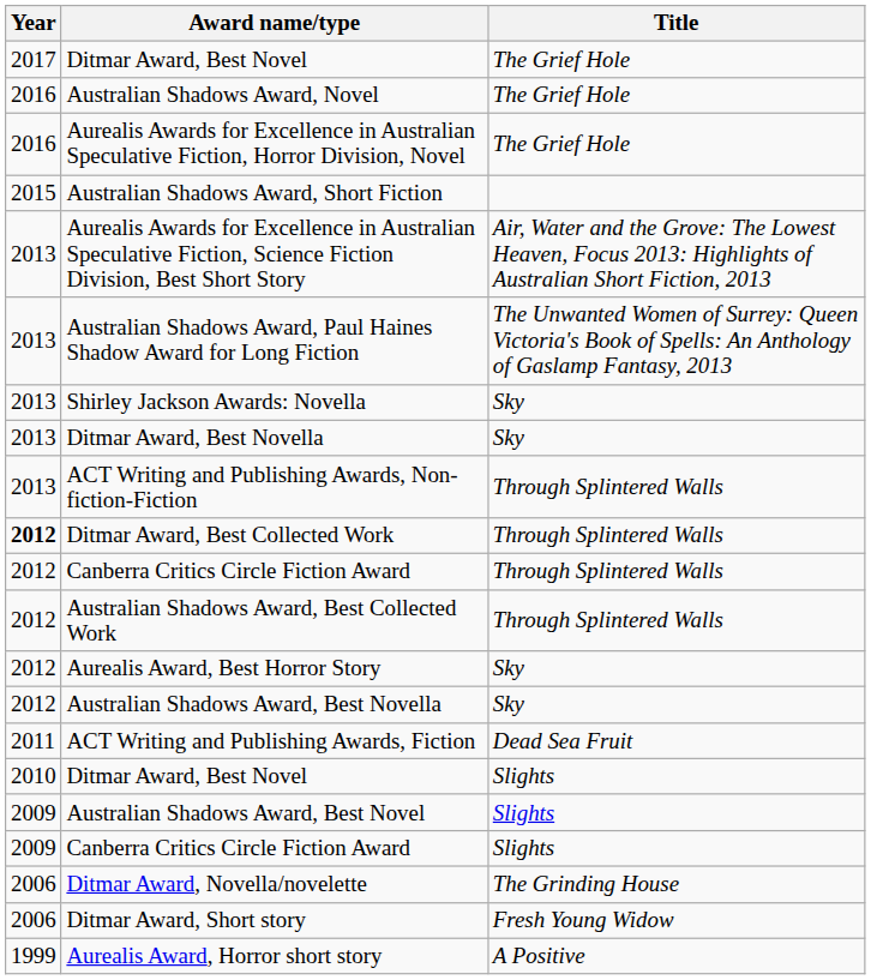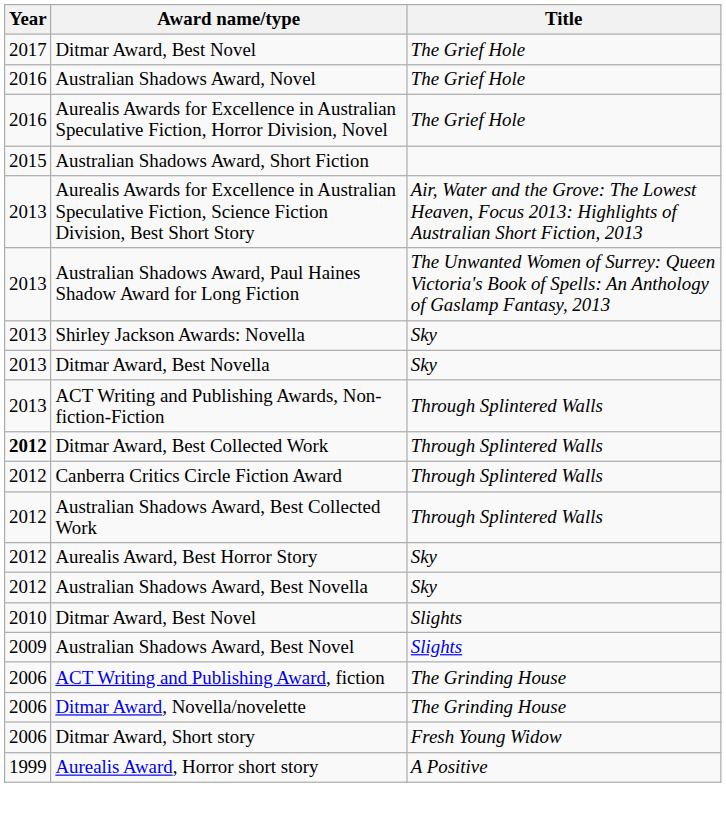 <table class="wikitable">
 <tr>
 <th>Year</th>
 <th>Award name/type</th>
 <th>Title</th>
 </tr>
 <tr>
 <td>2017</td>
 <td>Ditmar Award, Best Novel</td>
 <td><em>The Grief Hole</em></td>
 </tr>
 <tr>
 <td>2016</td>
 <td>Australian Shadows Award, Novel</td>
 <td><em>The Grief Hole</em></td>
 </tr>
 <tr>
 <td>2016</td>
 <td>Aurealis Awards for Excellence in Australian Speculative Fiction, Horror Division, Novel</td>
 <td><em>The Grief Hole</em></td>
 </tr>
 <tr>
 <td>2015</td>
 <td>Australian Shadows Award, Short Fiction</td>
 <td></td>
 </tr>
 <tr>
 <td>2013</td>
 <td>Aurealis Awards for Excellence in Australian Speculative Fiction, Science Fiction Division, Best Short Story</td>
 <td><em>Air, Water and the Grove: The Lowest Heaven, Focus 2013: Highlights of Australian Short Fiction, 2013</em></td>
 </tr>
 <tr>
 <td>2013</td>
 <td>Australian Shadows Award, Paul Haines Shadow Award for Long Fiction</td>
 <td><em>The Unwanted Women of Surrey: Queen Victoria's Book of Spells: An Anthology of Gaslamp Fantasy, 2013</em></td>
 </tr>
 <tr>
 <td>2013</td>
 <td>Shirley Jackson Awards: Novella</td>
 <td><em>Sky</em></td>
 </tr>
 <tr>
 <td>2013</td>
 <td>Ditmar Award, Best Novella</td>
 <td><em>Sky</em></td>
 </tr>
 <tr>
 <td>2013</td>
 <td>ACT Writing and Publishing Awards, Non-fiction-Fiction</td>
 <td><em>Through Splintered Walls</em></td>
 </tr>
 <tr>
 <td><strong>2012</strong></td>
 <td>Ditmar Award, Best Collected Work</td>
 <td><em>Through Splintered Walls</em></td>
 </tr>
 <tr>
 <td>2012</td>
 <td>Canberra Critics Circle Fiction Award</td>
 <td><em>Through Splintered Walls</em></td>
 </tr>
 <tr>
 <td>2012</td>
 <td>Australian Shadows Award, Best Collected Work</td>
 <td><em>Through Splintered Walls</em></td>
 </tr>
 <tr>
 <td>2012</td>
 <td>Aurealis Award, Best Horror Story</td>
 <td><em>Sky</em></td>
 </tr>
 <tr>
 <td>2012</td>
 <td>Australian Shadows Award, Best Novella</td>
 <td><em>Sky</em></td>
 </tr>
 <tr>
-<td>2011</td>
-<td>ACT Writing and Publishing Awards, Fiction</td>
-<td><em>Dead Sea Fruit</em></td>
-</tr>
-<tr>
 <td>2010</td>
 <td>Ditmar Award, Best Novel</td>
 <td><em>Slights</em></td>
 </tr>
 <tr>
 <td>2009</td>
 <td>Australian Shadows Award, Best Novel</td>
 <td><em><a href='#'>Slights</a></em></td>
 </tr>
 <tr>
-<td>2009</td>
-<td>Canberra Critics Circle Fiction Award</td>
-<td><em>Slights</em></td>
+<td>2006</td>
+<td><a href='#'>ACT Writing and Publishing Award</a>, fiction</td>
+<td><em>The Grinding House</em></td>
 </tr>
 <tr>
 <td>2006</td>
 <td><a href='#'>Ditmar Award</a>, Novella/novelette</td>
 <td><em>The Grinding House</em></td>
 </tr>
 <tr>
 <td>2006</td>
 <td>Ditmar Award, Short story</td>
 <td><em>Fresh Young Widow</em></td>
 </tr>
 <tr>
 <td>1999</td>
 <td><a href='#'>Aurealis Award</a>, Horror short story</td>
 <td><em>A Positive</em></td>
 </tr>
 </table>
